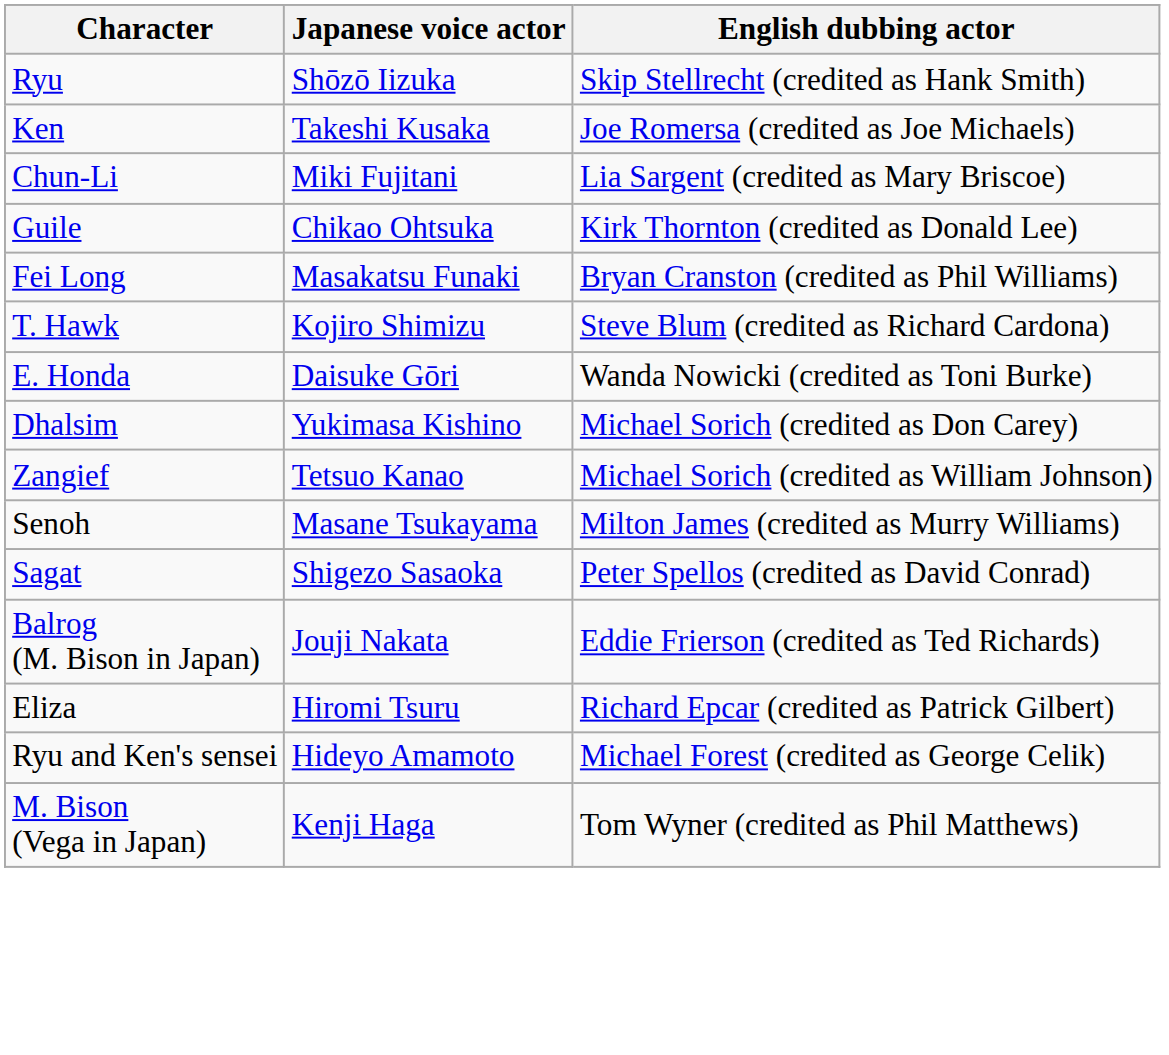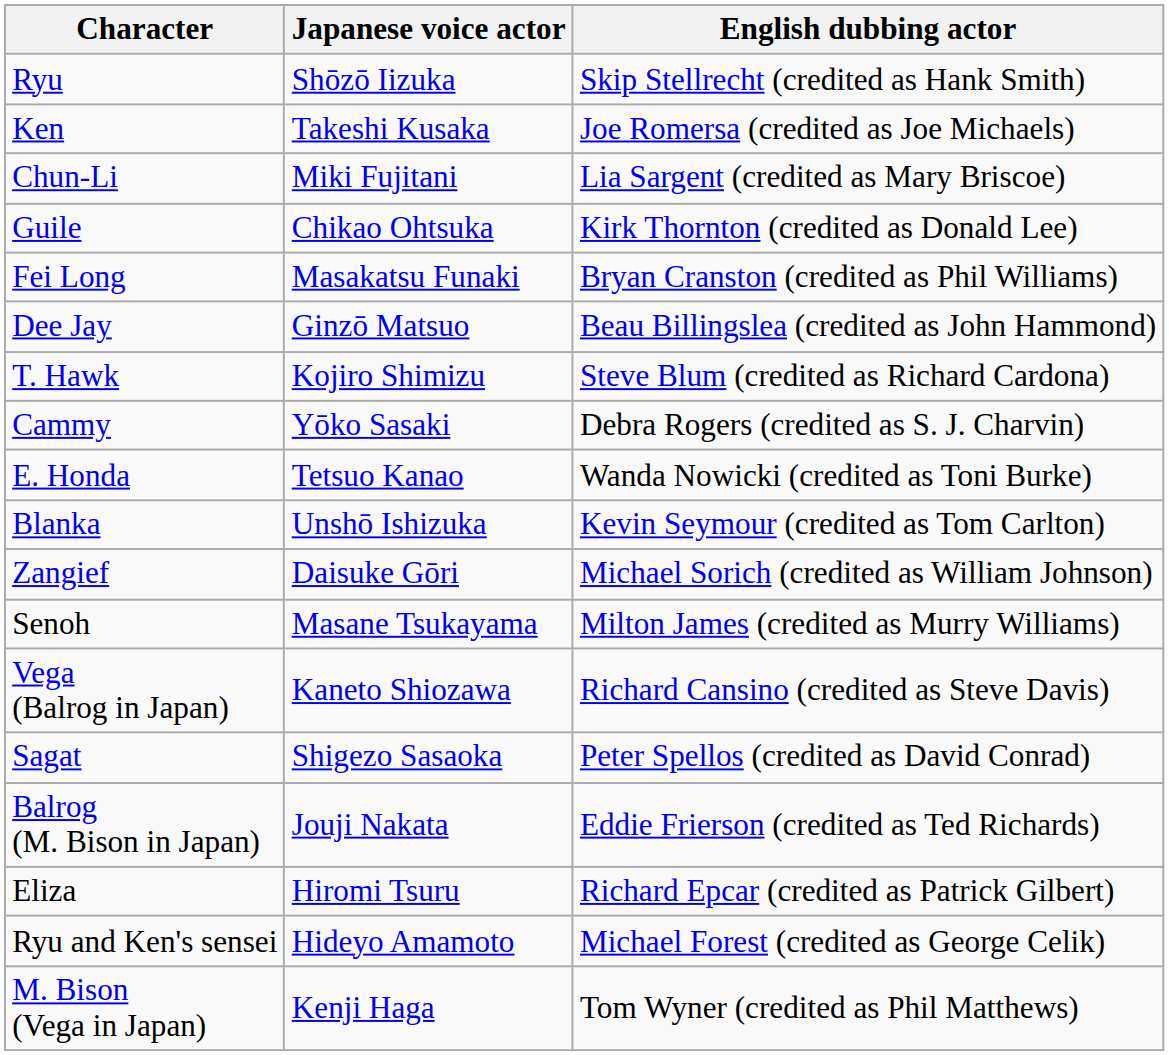 <table class="wikitable">
 <tr>
 <th>Character</th>
 <th>Japanese voice actor</th>
 <th>English dubbing actor</th>
 </tr>
 <tr>
 <td><a href='#'>Ryu</a></td>
 <td><a href='#'>Shōzō Iizuka</a></td>
 <td><a href='#'>Skip Stellrecht</a> (credited as Hank Smith)</td>
 </tr>
 <tr>
 <td><a href='#'>Ken</a></td>
 <td><a href='#'>Takeshi Kusaka</a></td>
 <td><a href='#'>Joe Romersa</a> (credited as Joe Michaels)</td>
 </tr>
 <tr>
 <td><a href='#'>Chun-Li</a></td>
 <td><a href='#'>Miki Fujitani</a></td>
 <td><a href='#'>Lia Sargent</a> (credited as Mary Briscoe)</td>
 </tr>
 <tr>
 <td><a href='#'>Guile</a></td>
 <td><a href='#'>Chikao Ohtsuka</a></td>
 <td><a href='#'>Kirk Thornton</a> (credited as Donald Lee)</td>
 </tr>
 <tr>
 <td><a href='#'>Fei Long</a></td>
 <td><a href='#'>Masakatsu Funaki</a></td>
 <td><a href='#'>Bryan Cranston</a> (credited as Phil Williams)</td>
 </tr>
 <tr>
+<td><a href='#'>Dee Jay</a></td>
+<td><a href='#'>Ginzō Matsuo</a></td>
+<td><a href='#'>Beau Billingslea</a> (credited as John Hammond)</td>
+</tr>
+<tr>
 <td><a href='#'>T. Hawk</a></td>
 <td><a href='#'>Kojiro Shimizu</a></td>
 <td><a href='#'>Steve Blum</a> (credited as Richard Cardona)</td>
 </tr>
 <tr>
+<td><a href='#'>Cammy</a></td>
+<td><a href='#'>Yōko Sasaki</a></td>
+<td>Debra Rogers (credited as S. J. Charvin)</td>
+</tr>
+<tr>
 <td><a href='#'>E. Honda</a></td>
-<td><a href='#'>Daisuke Gōri</a></td>
+<td><a href='#'>Tetsuo Kanao</a></td>
 <td>Wanda Nowicki (credited as Toni Burke)</td>
 </tr>
 <tr>
-<td><a href='#'>Dhalsim</a></td>
-<td><a href='#'>Yukimasa Kishino</a></td>
-<td><a href='#'>Michael Sorich</a> (credited as Don Carey)</td>
+<td><a href='#'>Blanka</a></td>
+<td><a href='#'>Unshō Ishizuka</a></td>
+<td><a href='#'>Kevin Seymour</a> (credited as Tom Carlton)</td>
 </tr>
 <tr>
 <td><a href='#'>Zangief</a></td>
-<td><a href='#'>Tetsuo Kanao</a></td>
+<td><a href='#'>Daisuke Gōri</a></td>
 <td><a href='#'>Michael Sorich</a> (credited as William Johnson)</td>
 </tr>
 <tr>
 <td>Senoh</td>
 <td><a href='#'>Masane Tsukayama</a></td>
 <td><a href='#'>Milton James</a> (credited as Murry Williams)</td>
+</tr>
+<tr>
+<td><a href='#'>Vega</a> <br> (Balrog in Japan)</td>
+<td><a href='#'>Kaneto Shiozawa</a></td>
+<td><a href='#'>Richard Cansino</a> (credited as Steve Davis)</td>
 </tr>
 <tr>
 <td><a href='#'>Sagat</a></td>
 <td><a href='#'>Shigezo Sasaoka</a></td>
 <td><a href='#'>Peter Spellos</a> (credited as David Conrad)</td>
 </tr>
 <tr>
 <td><a href='#'>Balrog</a> <br> (M. Bison in Japan)</td>
 <td><a href='#'>Jouji Nakata</a></td>
 <td><a href='#'>Eddie Frierson</a> (credited as Ted Richards)</td>
 </tr>
 <tr>
 <td>Eliza</td>
 <td><a href='#'>Hiromi Tsuru</a></td>
 <td><a href='#'>Richard Epcar</a> (credited as Patrick Gilbert)</td>
 </tr>
 <tr>
 <td>Ryu and Ken's sensei</td>
 <td><a href='#'>Hideyo Amamoto</a></td>
 <td><a href='#'>Michael Forest</a> (credited as George Celik)</td>
 </tr>
 <tr>
 <td><a href='#'>M. Bison</a> <br> (Vega in Japan)</td>
 <td><a href='#'>Kenji Haga</a></td>
 <td>Tom Wyner (credited as Phil Matthews)</td>
 </tr>
 </table>
